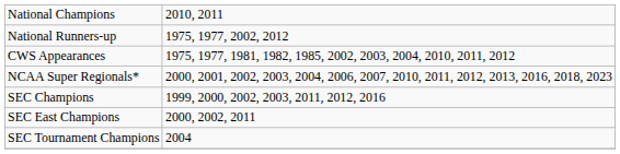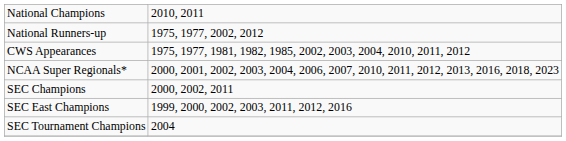 <table class="wikitable">
 <tr>
 <td>National Champions</td>
 <td>2010, 2011</td>
 </tr>
 <tr>
 <td>National Runners-up</td>
 <td>1975, 1977, 2002, 2012</td>
 </tr>
 <tr>
 <td>CWS Appearances</td>
 <td>1975, 1977, 1981, 1982, 1985, 2002, 2003, 2004, 2010, 2011, 2012</td>
 </tr>
 <tr>
 <td>NCAA Super Regionals*</td>
 <td>2000, 2001, 2002, 2003, 2004, 2006, 2007, 2010, 2011, 2012, 2013, 2016, 2018, 2023</td>
 </tr>
 <tr>
 <td>SEC Champions</td>
-<td>1999, 2000, 2002, 2003, 2011, 2012, 2016</td>
+<td>2000, 2002, 2011</td>
 </tr>
 <tr>
 <td>SEC East Champions</td>
-<td>2000, 2002, 2011</td>
+<td>1999, 2000, 2002, 2003, 2011, 2012, 2016</td>
 </tr>
 <tr>
 <td>SEC Tournament Champions</td>
 <td>2004</td>
 </tr>
 <tr>
 </tr>
 </table>
